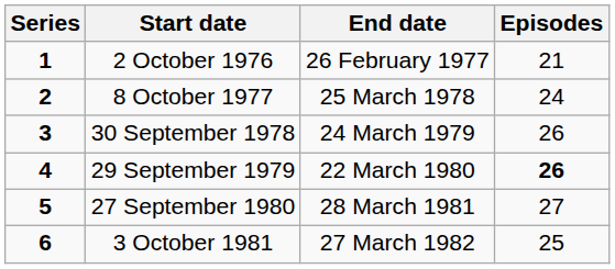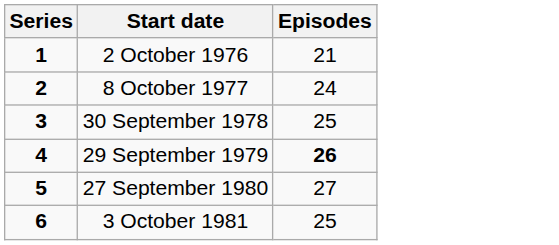 <table class="wikitable" style="text-align:center;">
 <tr>
 <th>Series</th>
 <th>Start date</th>
-<th>End date</th>
 <th>Episodes</th>
 </tr>
 <tr>
 <td><strong>1</strong></td>
 <td>2 October 1976</td>
-<td>26 February 1977</td>
 <td>21</td>
 </tr>
 <tr>
 <td><strong>2</strong></td>
 <td>8 October 1977</td>
-<td>25 March 1978</td>
 <td>24</td>
 </tr>
 <tr>
 <td><strong>3</strong></td>
 <td>30 September 1978</td>
-<td>24 March 1979</td>
-<td>26</td>
+<td>25</td>
 </tr>
 <tr>
 <td><strong>4</strong></td>
 <td>29 September 1979</td>
-<td>22 March 1980</td>
 <td><strong>26</strong></td>
 </tr>
 <tr>
 <td><strong>5</strong></td>
 <td>27 September 1980</td>
-<td>28 March 1981</td>
 <td>27</td>
 </tr>
 <tr>
 <td><strong>6</strong></td>
 <td>3 October 1981</td>
-<td>27 March 1982</td>
 <td>25</td>
 </tr>
 </table>
